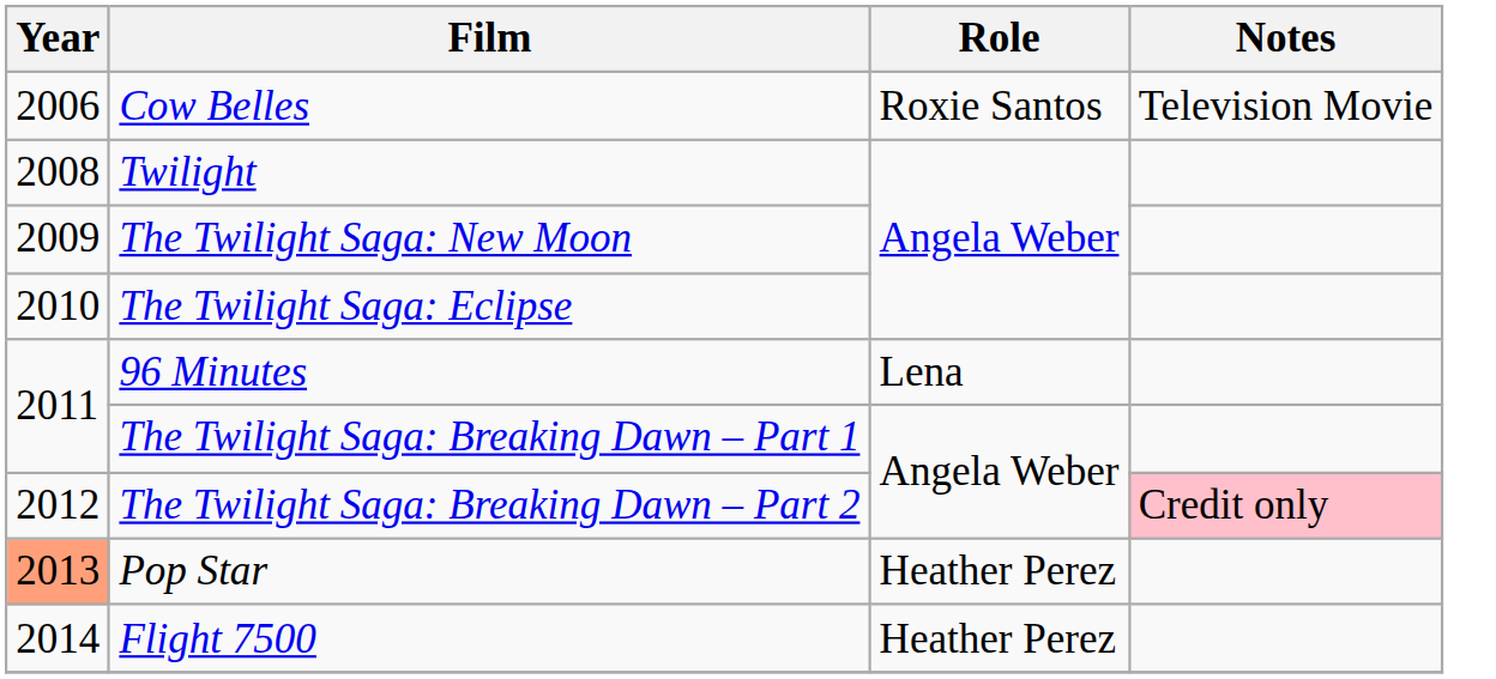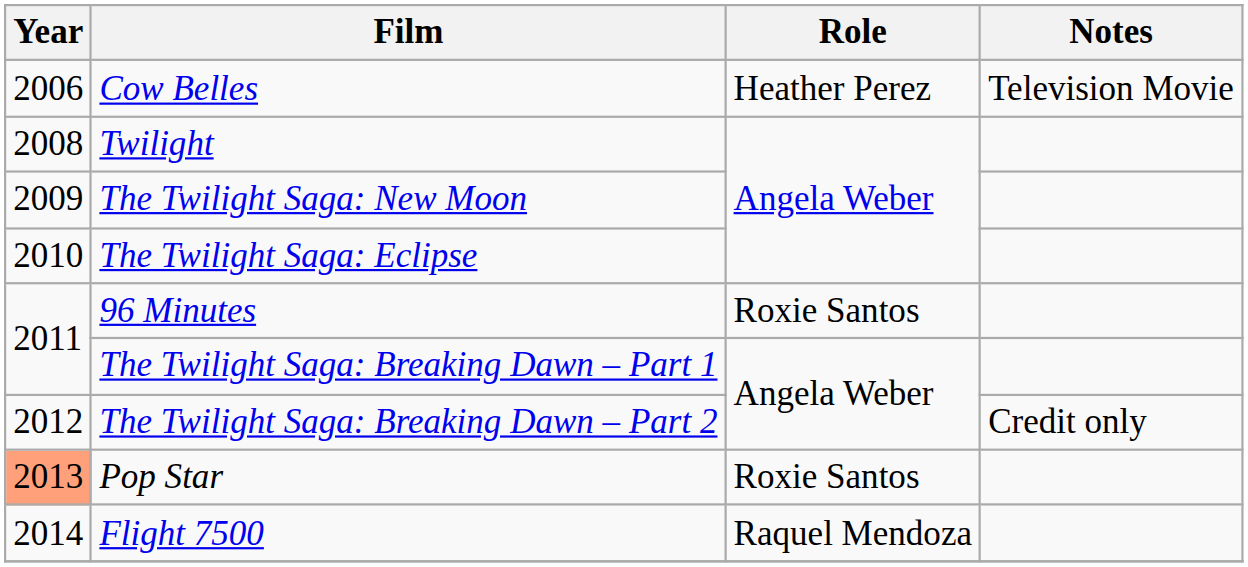 <table class="wikitable sortable">
 <tr>
 <th>Year</th>
 <th>Film</th>
 <th>Role</th>
 <th>Notes</th>
 </tr>
 <tr>
 <td>2006</td>
 <td><em><a href='#'>Cow Belles</a></em></td>
-<td>Roxie Santos</td>
+<td>Heather Perez</td>
 <td>Television Movie</td>
 </tr>
 <tr>
 <td>2008</td>
 <td><em><a href='#'>Twilight</a></em></td>
 <td rowspan="3"><a href='#'>Angela Weber</a></td>
 <td></td>
 </tr>
 <tr>
 <td>2009</td>
 <td><em><a href='#'>The Twilight Saga: New Moon</a></em></td>
 <td></td>
 </tr>
 <tr>
 <td>2010</td>
 <td><em><a href='#'>The Twilight Saga: Eclipse</a></em></td>
 <td></td>
 </tr>
 <tr>
 <td rowspan="2">2011</td>
 <td><em><a href='#'>96 Minutes</a></em></td>
-<td>Lena</td>
+<td>Roxie Santos</td>
 <td></td>
 </tr>
 <tr>
 <td><em><a href='#'>The Twilight Saga: Breaking Dawn – Part 1</a></em></td>
 <td rowspan="2">Angela Weber</td>
 <td></td>
 </tr>
 <tr>
 <td>2012</td>
 <td><em><a href='#'>The Twilight Saga: Breaking Dawn – Part 2</a></em></td>
-<td style="background: pink;">Credit only</td>
+<td>Credit only</td>
 </tr>
 <tr>
 <td style="background: lightsalmon;">2013</td>
 <td><em>Pop Star</em></td>
-<td>Heather Perez</td>
+<td>Roxie Santos</td>
 <td></td>
 </tr>
 <tr>
 <td>2014</td>
 <td><em><a href='#'>Flight 7500</a></em></td>
-<td>Heather Perez</td>
+<td>Raquel Mendoza</td>
 <td></td>
 </tr>
 <tr>
 </tr>
 </table>
